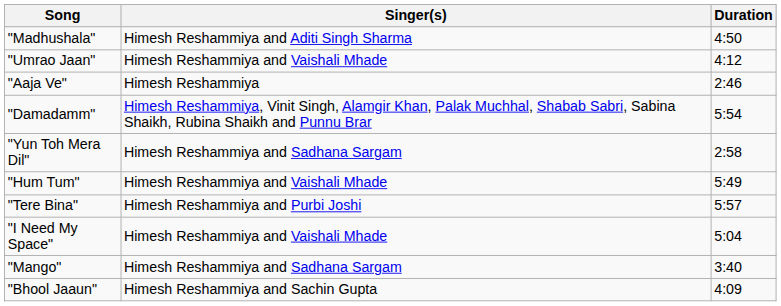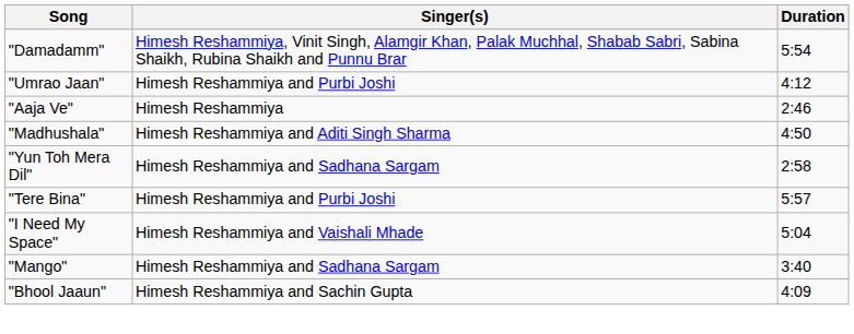 <table class="wikitable">
 <tr style="background:#ccc; text-align:center;">
 <th>Song</th>
 <th>Singer(s)</th>
 <th>Duration</th>
 </tr>
 <tr>
-<td>"Madhushala"</td>
-<td>Himesh Reshammiya and <a href='#'>Aditi Singh Sharma</a></td>
-<td>4:50</td>
+<td>"Damadamm"</td>
+<td><a href='#'>Himesh Reshammiya</a>, Vinit Singh, <a href='#'>Alamgir Khan</a>, <a href='#'>Palak Muchhal</a>, <a href='#'>Shabab Sabri</a>, Sabina Shaikh, Rubina Shaikh and <a href='#'>Punnu Brar</a></td>
+<td>5:54</td>
 </tr>
 <tr>
 <td>"Umrao Jaan"</td>
-<td>Himesh Reshammiya and <a href='#'>Vaishali Mhade</a></td>
+<td>Himesh Reshammiya and <a href='#'>Purbi Joshi</a></td>
 <td>4:12</td>
 </tr>
 <tr>
 <td>"Aaja Ve"</td>
 <td>Himesh Reshammiya</td>
 <td>2:46</td>
 </tr>
 <tr>
-<td>"Damadamm"</td>
-<td><a href='#'>Himesh Reshammiya</a>, Vinit Singh, <a href='#'>Alamgir Khan</a>, <a href='#'>Palak Muchhal</a>, <a href='#'>Shabab Sabri</a>, Sabina Shaikh, Rubina Shaikh and <a href='#'>Punnu Brar</a></td>
-<td>5:54</td>
+<td>"Madhushala"</td>
+<td>Himesh Reshammiya and <a href='#'>Aditi Singh Sharma</a></td>
+<td>4:50</td>
 </tr>
 <tr>
 <td>"Yun Toh Mera Dil"</td>
 <td>Himesh Reshammiya and <a href='#'>Sadhana Sargam</a></td>
 <td>2:58</td>
-</tr>
-<tr>
-<td>"Hum Tum"</td>
-<td>Himesh Reshammiya and <a href='#'>Vaishali Mhade</a></td>
-<td>5:49</td>
 </tr>
 <tr>
 <td>"Tere Bina"</td>
 <td>Himesh Reshammiya and <a href='#'>Purbi Joshi</a></td>
 <td>5:57</td>
 </tr>
 <tr>
 <td>"I Need My Space"</td>
 <td>Himesh Reshammiya and <a href='#'>Vaishali Mhade</a></td>
 <td>5:04</td>
 </tr>
 <tr>
 <td>"Mango"</td>
 <td>Himesh Reshammiya and <a href='#'>Sadhana Sargam</a></td>
 <td>3:40</td>
 </tr>
 <tr>
 <td>"Bhool Jaaun"</td>
 <td>Himesh Reshammiya and Sachin Gupta</td>
 <td>4:09</td>
 </tr>
 </table>
